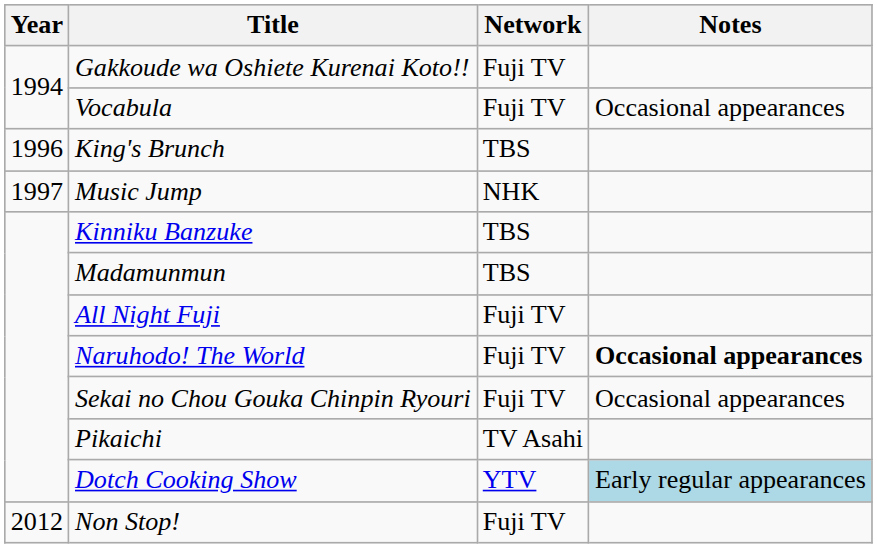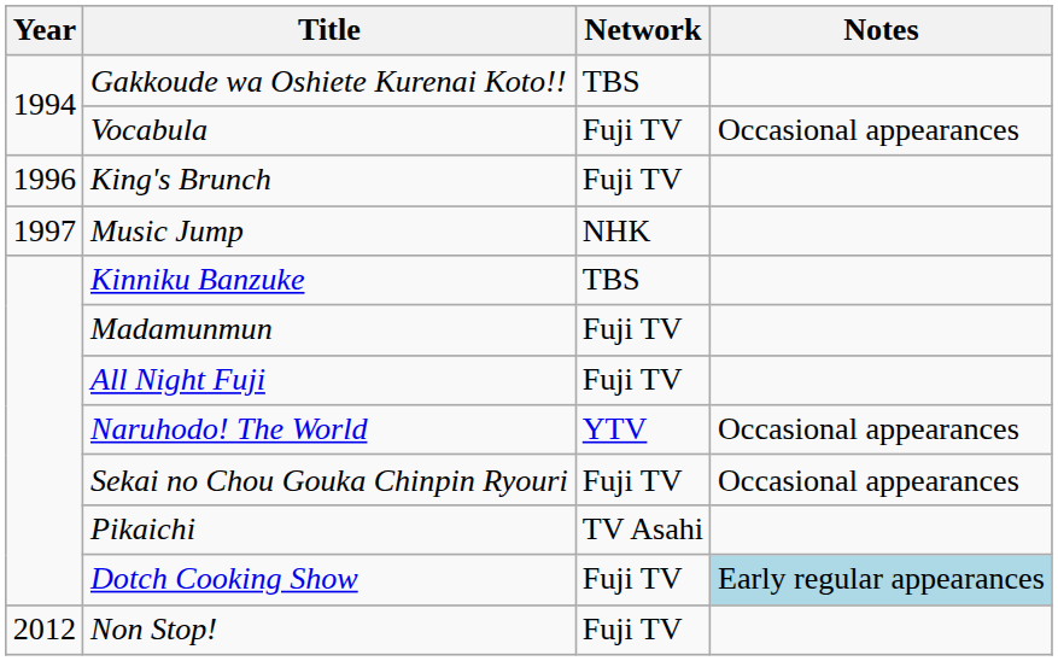 <table class="wikitable">
 <tr>
 <th>Year</th>
 <th>Title</th>
 <th>Network</th>
 <th>Notes</th>
 </tr>
 <tr>
 <td rowspan="2">1994</td>
 <td><em>Gakkoude wa Oshiete Kurenai Koto!!</em></td>
-<td>Fuji TV</td>
+<td>TBS</td>
 <td></td>
 </tr>
 <tr>
 <td><em>Vocabula</em></td>
 <td>Fuji TV</td>
 <td>Occasional appearances</td>
 </tr>
 <tr>
 <td>1996</td>
 <td><em>King's Brunch</em></td>
-<td>TBS</td>
+<td>Fuji TV</td>
 <td></td>
 </tr>
 <tr>
 <td>1997</td>
 <td><em>Music Jump</em></td>
 <td>NHK</td>
 <td></td>
 </tr>
 <tr>
 <td rowspan="7"></td>
 <td><em><a href='#'>Kinniku Banzuke</a></em></td>
 <td>TBS</td>
 <td></td>
 </tr>
 <tr>
 <td><em>Madamunmun</em></td>
-<td>TBS</td>
+<td>Fuji TV</td>
 <td></td>
 </tr>
 <tr>
 <td><em><a href='#'>All Night Fuji</a></em></td>
 <td>Fuji TV</td>
 <td></td>
 </tr>
 <tr>
 <td><em><a href='#'>Naruhodo! The World</a></em></td>
-<td>Fuji TV</td>
-<td><strong>Occasional appearances</strong></td>
+<td><a href='#'>YTV</a></td>
+<td>Occasional appearances</td>
 </tr>
 <tr>
 <td><em>Sekai no Chou Gouka Chinpin Ryouri</em></td>
 <td>Fuji TV</td>
 <td>Occasional appearances</td>
 </tr>
 <tr>
 <td><em>Pikaichi</em></td>
 <td>TV Asahi</td>
 <td></td>
 </tr>
 <tr>
 <td><em><a href='#'>Dotch Cooking Show</a></em></td>
-<td><a href='#'>YTV</a></td>
+<td>Fuji TV</td>
 <td style="background: lightblue;">Early regular appearances</td>
 </tr>
 <tr>
 <td>2012</td>
 <td><em>Non Stop!</em></td>
 <td>Fuji TV</td>
 <td></td>
 </tr>
 </table>
